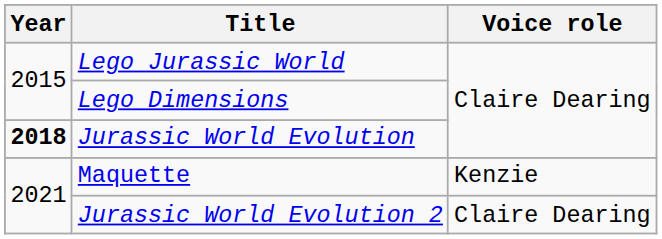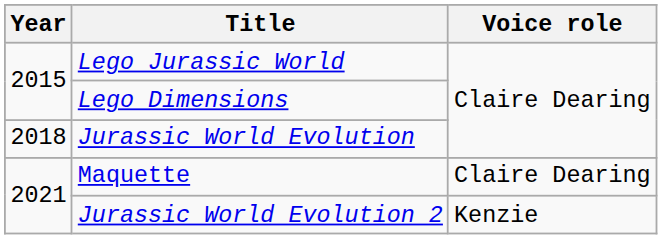 <table class="wikitable sortable">
 <tr>
 <th>Year</th>
 <th>Title</th>
 <th>Voice role</th>
 </tr>
 <tr>
 <td rowspan=2>2015</td>
 <td><em><a href='#'>Lego Jurassic World</a></em></td>
 <td rowspan=3>Claire Dearing</td>
 </tr>
 <tr>
 <td><em><a href='#'>Lego Dimensions</a></em></td>
 </tr>
 <tr>
-<td><strong>2018</strong></td>
+<td>2018</td>
 <td><em><a href='#'>Jurassic World Evolution</a></em></td>
 </tr>
 <tr>
 <td rowspan=2>2021</td>
 <td><em><a href='#'></em>Maquette<em></a></em></td>
-<td>Kenzie</td>
+<td>Claire Dearing</td>
 </tr>
 <tr>
 <td><em><a href='#'>Jurassic World Evolution 2</a></em></td>
-<td>Claire Dearing</td>
+<td>Kenzie</td>
 </tr>
 </table>
